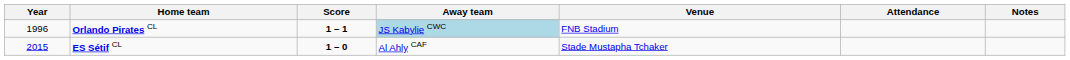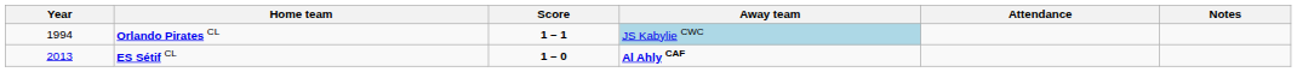 <table class="wikitable" width="100%" style="font-size:90%;">
 <tr>
 <th>Year</th>
 <th>Home team</th>
 <th>Score</th>
 <th>Away team</th>
-<th>Venue</th>
 <th>Attendance</th>
 <th>Notes</th>
 </tr>
 <tr>
-<td align=center>1996</td>
+<td align=center>1994</td>
 <td> <strong><a href='#'>Orlando Pirates</a></strong> <sup>CL</sup></td>
 <td align=center><strong>1 – 1</strong></td>
 <td style="background: lightblue;"> <a href='#'>JS Kabylie</a> <sup>CWC</sup></td>
-<td><a href='#'>FNB Stadium</a></td>
 <td align=center></td>
 <td align=center></td>
 </tr>
 <tr>
-<td align=center><a href='#'>2015</a></td>
+<td align=center><a href='#'>2013</a></td>
 <td> <strong><a href='#'>ES Sétif</a></strong> <sup>CL</sup></td>
 <td align=center><strong>1 – 0</strong></td>
-<td> <a href='#'>Al Ahly</a> <sup>CAF</sup></td>
-<td><a href='#'>Stade Mustapha Tchaker</a></td>
+<td><strong> <a href='#'>Al Ahly</a> <sup>CAF</sup></strong></td>
 <td align=center></td>
 <td align=center></td>
 </tr>
 </table>
